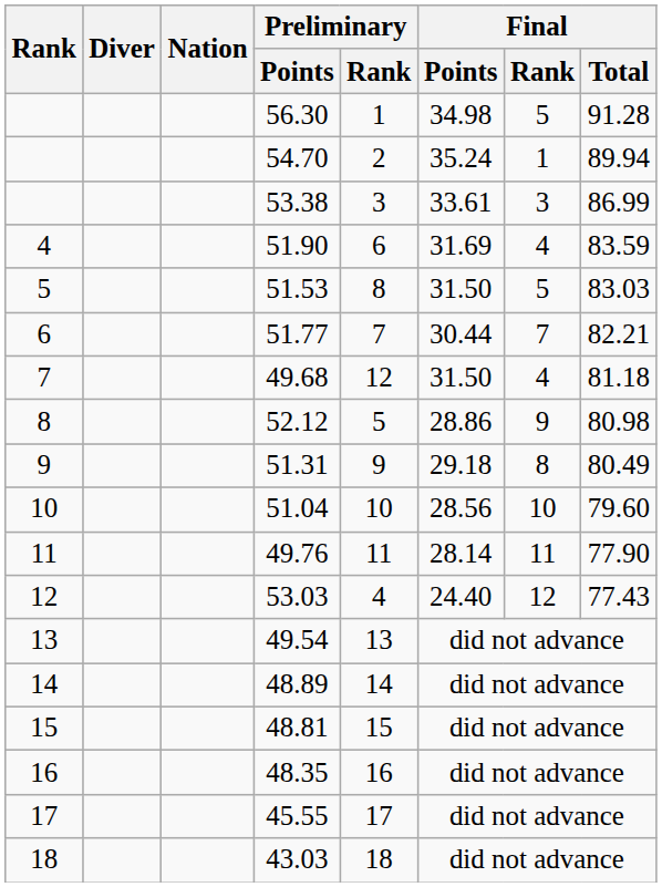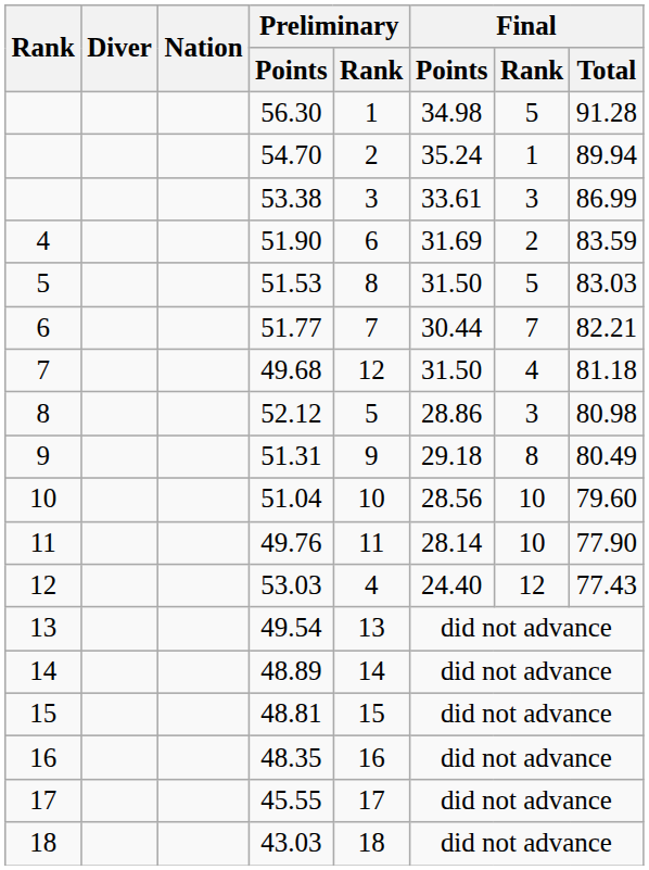 <table class="wikitable sortable" style="text-align:center;">
 <tr>
 <th rowspan=2>Rank</th>
 <th rowspan=2>Diver</th>
 <th rowspan=2>Nation</th>
 <th colspan=2>Preliminary</th>
 <th colspan=3>Final</th>
 </tr>
 <tr>
 <th>Points</th>
 <th>Rank</th>
 <th>Points</th>
 <th>Rank</th>
 <th>Total</th>
 </tr>
 <tr>
 <td></td>
 <td align=left></td>
 <td align=left></td>
 <td>56.30</td>
 <td>1</td>
 <td>34.98</td>
 <td>5</td>
 <td>91.28</td>
 </tr>
 <tr>
 <td></td>
 <td align=left></td>
 <td align=left></td>
 <td>54.70</td>
 <td>2</td>
 <td>35.24</td>
 <td>1</td>
 <td>89.94</td>
 </tr>
 <tr>
 <td></td>
 <td align=left></td>
 <td align=left></td>
 <td>53.38</td>
 <td>3</td>
 <td>33.61</td>
 <td>3</td>
 <td>86.99</td>
 </tr>
 <tr>
 <td>4</td>
 <td align=left></td>
 <td align=left></td>
 <td>51.90</td>
 <td>6</td>
 <td>31.69</td>
-<td>4</td>
+<td>2</td>
 <td>83.59</td>
 </tr>
 <tr>
 <td>5</td>
 <td align=left></td>
 <td align=left></td>
 <td>51.53</td>
 <td>8</td>
 <td>31.50</td>
 <td>5</td>
 <td>83.03</td>
 </tr>
 <tr>
 <td>6</td>
 <td align=left></td>
 <td align=left></td>
 <td>51.77</td>
 <td>7</td>
 <td>30.44</td>
 <td>7</td>
 <td>82.21</td>
 </tr>
 <tr>
 <td>7</td>
 <td align=left></td>
 <td align=left></td>
 <td>49.68</td>
 <td>12</td>
 <td>31.50</td>
 <td>4</td>
 <td>81.18</td>
 </tr>
 <tr>
 <td>8</td>
 <td align=left></td>
 <td align=left></td>
 <td>52.12</td>
 <td>5</td>
 <td>28.86</td>
-<td>9</td>
+<td>3</td>
 <td>80.98</td>
 </tr>
 <tr>
 <td>9</td>
 <td align=left></td>
 <td align=left></td>
 <td>51.31</td>
 <td>9</td>
 <td>29.18</td>
 <td>8</td>
 <td>80.49</td>
 </tr>
 <tr>
 <td>10</td>
 <td align=left></td>
 <td align=left></td>
 <td>51.04</td>
 <td>10</td>
 <td>28.56</td>
 <td>10</td>
 <td>79.60</td>
 </tr>
 <tr>
 <td>11</td>
 <td align=left></td>
 <td align=left></td>
 <td>49.76</td>
 <td>11</td>
 <td>28.14</td>
-<td>11</td>
+<td>10</td>
 <td>77.90</td>
 </tr>
 <tr>
 <td>12</td>
 <td align=left></td>
 <td align=left></td>
 <td>53.03</td>
 <td>4</td>
 <td>24.40</td>
 <td>12</td>
 <td>77.43</td>
 </tr>
 <tr>
 <td>13</td>
 <td align=left></td>
 <td align=left></td>
 <td>49.54</td>
 <td>13</td>
 <td colspan=3>did not advance</td>
 </tr>
 <tr>
 <td>14</td>
 <td align=left></td>
 <td align=left></td>
 <td>48.89</td>
 <td>14</td>
 <td colspan=3>did not advance</td>
 </tr>
 <tr>
 <td>15</td>
 <td align=left></td>
 <td align=left></td>
 <td>48.81</td>
 <td>15</td>
 <td colspan=3>did not advance</td>
 </tr>
 <tr>
 <td>16</td>
 <td align=left></td>
 <td align=left></td>
 <td>48.35</td>
 <td>16</td>
 <td colspan=3>did not advance</td>
 </tr>
 <tr>
 <td>17</td>
 <td align=left></td>
 <td align=left></td>
 <td>45.55</td>
 <td>17</td>
 <td colspan=3>did not advance</td>
 </tr>
 <tr>
 <td>18</td>
 <td align=left></td>
 <td align=left></td>
 <td>43.03</td>
 <td>18</td>
 <td colspan=3>did not advance</td>
 </tr>
 </table>
